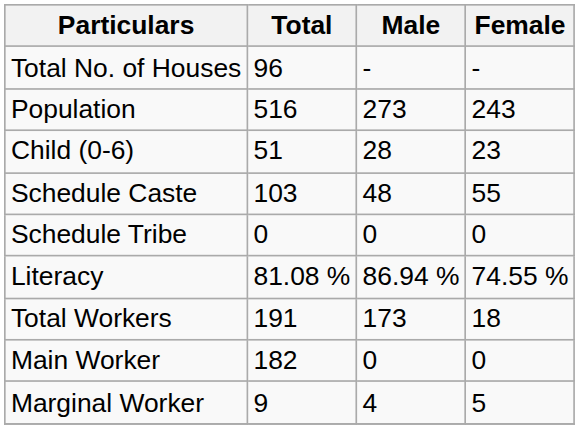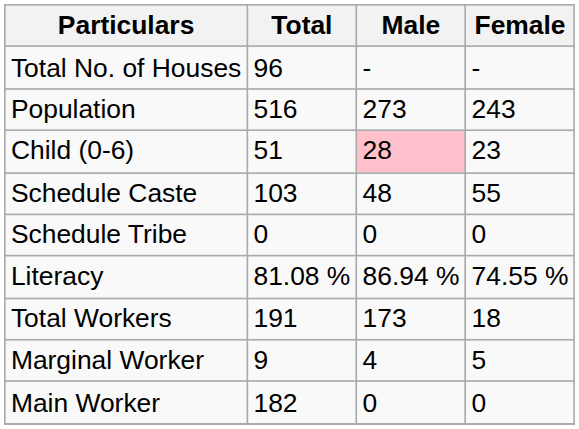 <table class="wikitable sortable">
 <tr>
 <th>Particulars</th>
 <th>Total</th>
 <th>Male</th>
 <th>Female</th>
 </tr>
 <tr>
 <td>Total No. of Houses</td>
 <td>96</td>
 <td>-</td>
 <td>-</td>
 </tr>
 <tr>
 <td>Population</td>
 <td>516</td>
 <td>273</td>
 <td>243</td>
 </tr>
 <tr>
 <td>Child (0-6)</td>
 <td>51</td>
-<td>28</td>
+<td style="background: pink;">28</td>
 <td>23</td>
 </tr>
 <tr>
 <td>Schedule Caste</td>
 <td>103</td>
 <td>48</td>
 <td>55</td>
 </tr>
 <tr>
 <td>Schedule Tribe</td>
 <td>0</td>
 <td>0</td>
 <td>0</td>
 </tr>
 <tr>
 <td>Literacy</td>
 <td>81.08 %</td>
 <td>86.94 %</td>
 <td>74.55 %</td>
 </tr>
 <tr>
 <td>Total Workers</td>
 <td>191</td>
 <td>173</td>
 <td>18</td>
 </tr>
 <tr>
+<td>Marginal Worker</td>
+<td>9</td>
+<td>4</td>
+<td>5</td>
+</tr>
+<tr>
 <td>Main Worker</td>
 <td>182</td>
 <td>0</td>
 <td>0</td>
 </tr>
 <tr>
-<td>Marginal Worker</td>
-<td>9</td>
-<td>4</td>
-<td>5</td>
-</tr>
-<tr>
 </tr>
 </table>
